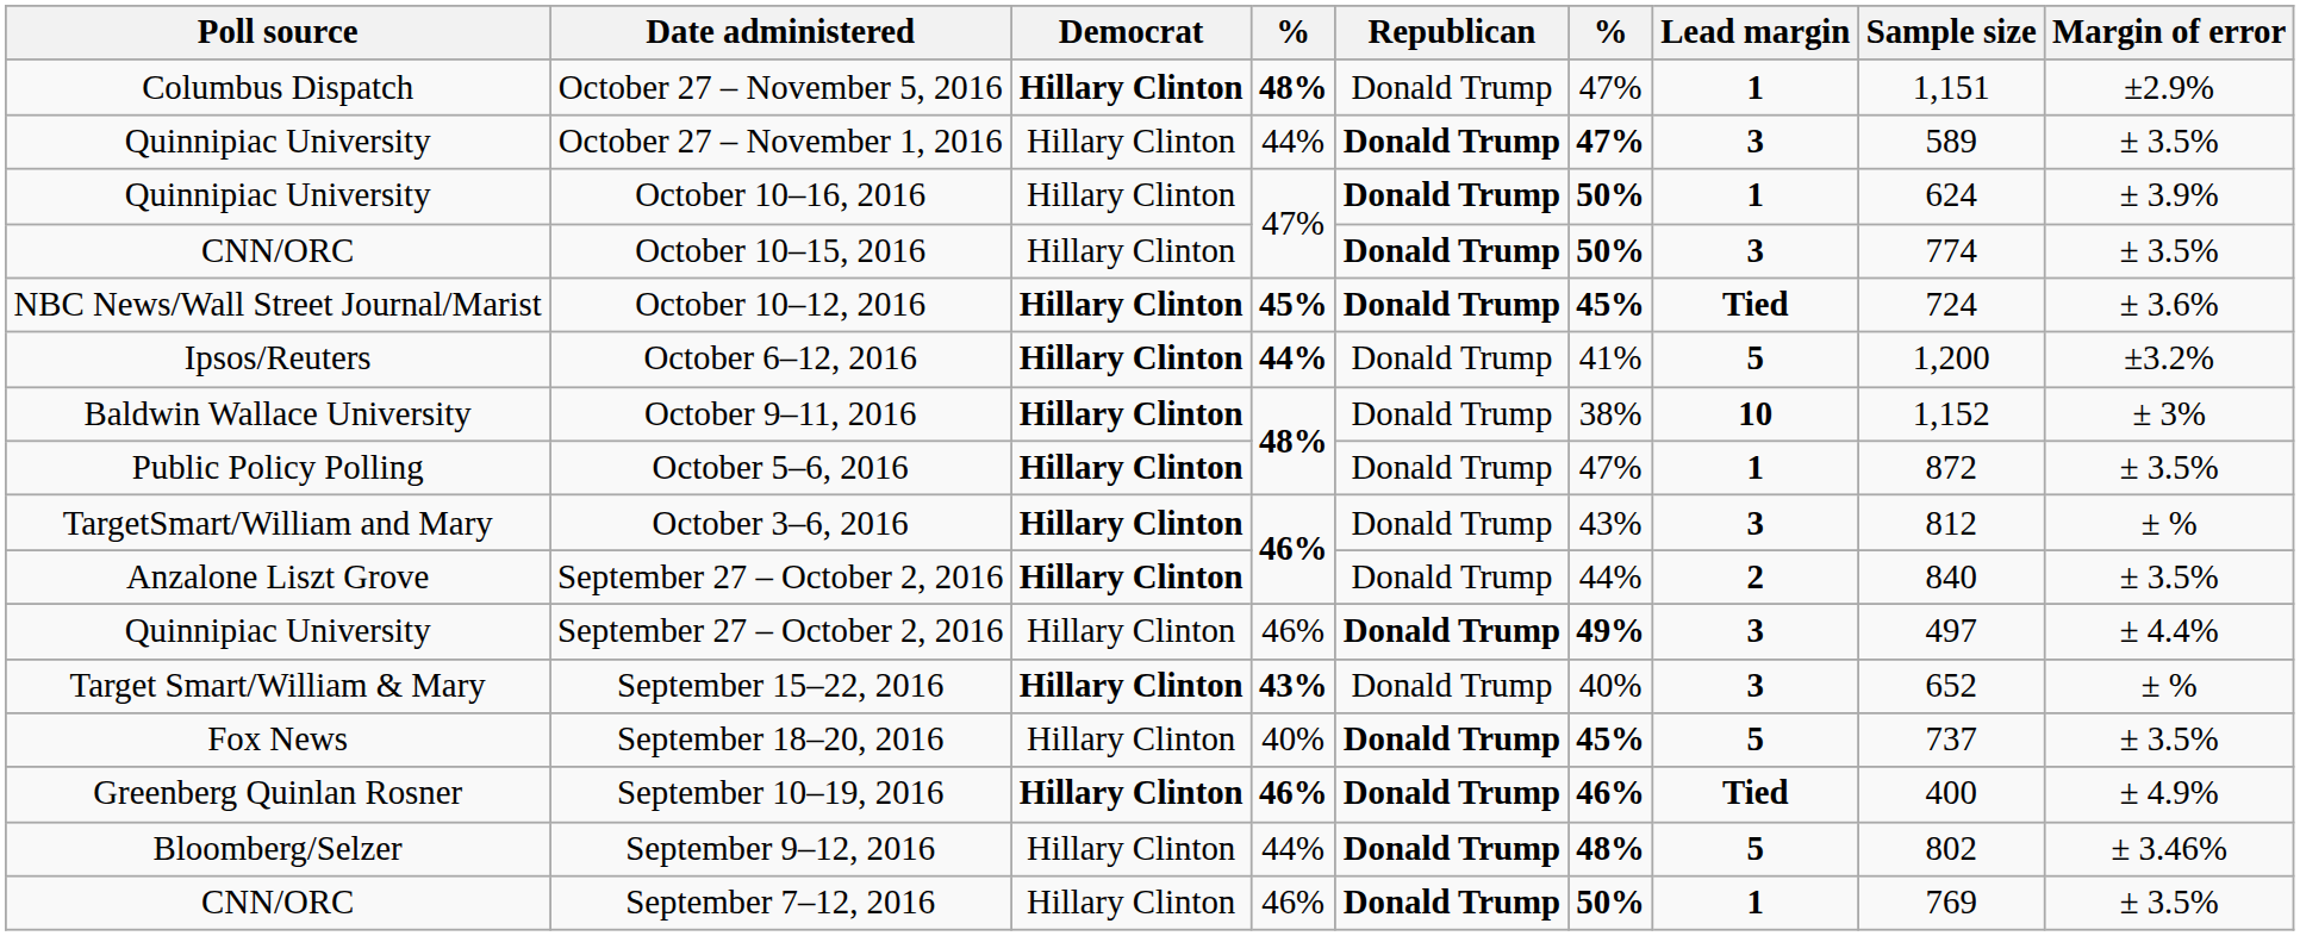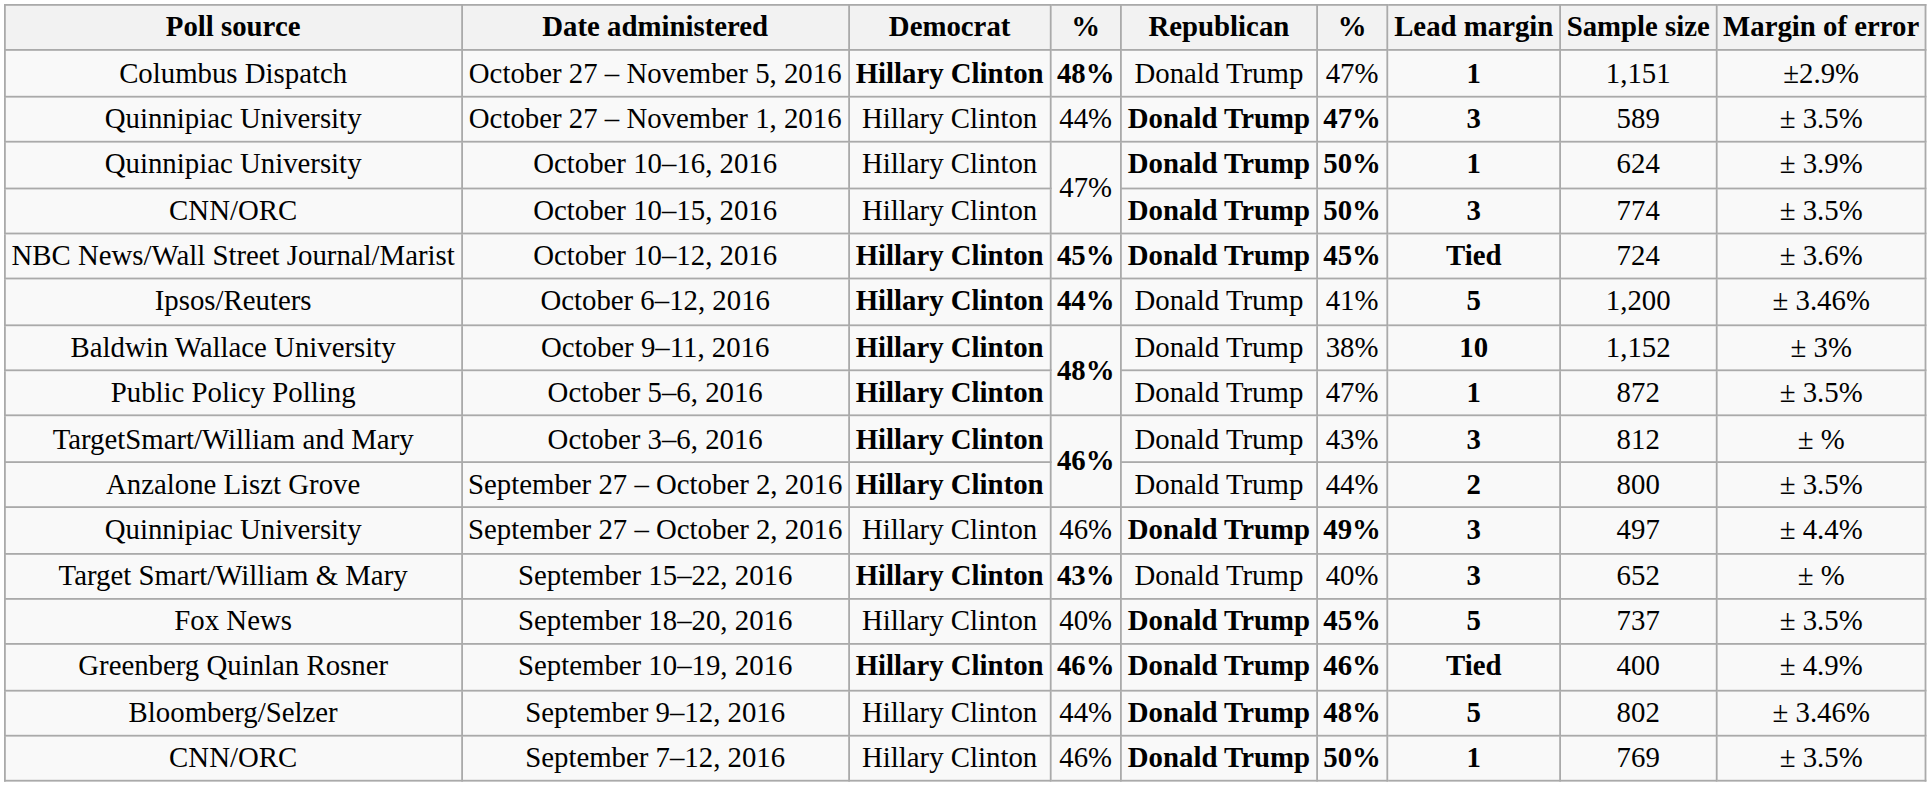 <table class="wikitable" style="text-align:center;">
 <tr>
 <th>Poll source</th>
 <th>Date administered</th>
 <th>Democrat</th>
 <th>%</th>
 <th>Republican</th>
 <th>%</th>
 <th>Lead margin</th>
 <th>Sample size</th>
 <th>Margin of error</th>
 </tr>
 <tr>
 <td>Columbus Dispatch</td>
 <td>October 27 – November 5, 2016</td>
 <td><strong>Hillary Clinton</strong></td>
 <td><strong>48%</strong></td>
 <td>Donald Trump</td>
 <td>47%</td>
 <td><strong>1</strong></td>
 <td>1,151</td>
 <td>±2.9%</td>
 </tr>
 <tr>
 <td>Quinnipiac University</td>
 <td>October 27 – November 1, 2016</td>
 <td>Hillary Clinton</td>
 <td>44%</td>
 <td><strong>Donald Trump</strong></td>
 <td><strong>47%</strong></td>
 <td><strong>3</strong></td>
 <td>589</td>
 <td>± 3.5%</td>
 </tr>
 <tr>
 <td>Quinnipiac University</td>
 <td>October 10–16, 2016</td>
 <td>Hillary Clinton</td>
 <td rowspan="2">47%</td>
 <td><strong>Donald Trump</strong></td>
 <td><strong>50%</strong></td>
 <td><strong>1</strong></td>
 <td>624</td>
 <td>± 3.9%</td>
 </tr>
 <tr>
 <td>CNN/ORC</td>
 <td>October 10–15, 2016</td>
 <td>Hillary Clinton</td>
 <td><strong>Donald Trump</strong></td>
 <td><strong>50%</strong></td>
 <td><strong>3</strong></td>
 <td>774</td>
 <td>± 3.5%</td>
 </tr>
 <tr>
 <td>NBC News/Wall Street Journal/Marist</td>
 <td>October 10–12, 2016</td>
 <td><strong>Hillary Clinton</strong></td>
 <td><strong>45%</strong></td>
 <td><strong>Donald Trump</strong></td>
 <td><strong>45%</strong></td>
 <td align="center"><strong>Tied</strong></td>
 <td>724</td>
 <td>± 3.6%</td>
 </tr>
 <tr>
 <td>Ipsos/Reuters</td>
 <td>October 6–12, 2016</td>
 <td><strong>Hillary Clinton</strong></td>
 <td><strong>44%</strong></td>
 <td>Donald Trump</td>
 <td>41%</td>
 <td><strong>5</strong></td>
 <td>1,200</td>
-<td>±3.2%</td>
+<td>± 3.46%</td>
 </tr>
 <tr>
 <td>Baldwin Wallace University</td>
 <td>October 9–11, 2016</td>
 <td><strong>Hillary Clinton</strong></td>
 <td rowspan="2" ><strong>48%</strong></td>
 <td>Donald Trump</td>
 <td>38%</td>
 <td><strong>10</strong></td>
 <td>1,152</td>
 <td>± 3%</td>
 </tr>
 <tr>
 <td>Public Policy Polling</td>
 <td>October 5–6, 2016</td>
 <td><strong>Hillary Clinton</strong></td>
 <td>Donald Trump</td>
 <td>47%</td>
 <td><strong>1</strong></td>
 <td>872</td>
 <td>± 3.5%</td>
 </tr>
 <tr>
 <td>TargetSmart/William and Mary</td>
 <td>October 3–6, 2016</td>
 <td><strong>Hillary Clinton</strong></td>
 <td rowspan="2" ><strong>46%</strong></td>
 <td>Donald Trump</td>
 <td>43%</td>
 <td><strong>3</strong></td>
 <td>812</td>
 <td>± %</td>
 </tr>
 <tr>
 <td>Anzalone Liszt Grove</td>
 <td>September 27 – October 2, 2016</td>
 <td><strong>Hillary Clinton</strong></td>
 <td>Donald Trump</td>
 <td>44%</td>
 <td><strong>2</strong></td>
-<td>840</td>
+<td>800</td>
 <td>± 3.5%</td>
 </tr>
 <tr>
 <td>Quinnipiac University</td>
 <td>September 27 – October 2, 2016</td>
 <td>Hillary Clinton</td>
 <td>46%</td>
 <td><strong>Donald Trump</strong></td>
 <td><strong>49%</strong></td>
 <td><strong>3</strong></td>
 <td>497</td>
 <td>± 4.4%</td>
 </tr>
 <tr>
 <td>Target Smart/William & Mary</td>
 <td>September 15–22, 2016</td>
 <td><strong>Hillary Clinton</strong></td>
 <td><strong>43%</strong></td>
 <td>Donald Trump</td>
 <td>40%</td>
 <td><strong>3</strong></td>
 <td>652</td>
 <td>± %</td>
 </tr>
 <tr>
 <td>Fox News</td>
 <td>September 18–20, 2016</td>
 <td>Hillary Clinton</td>
 <td>40%</td>
 <td><strong>Donald Trump</strong></td>
 <td><strong>45%</strong></td>
 <td><strong>5</strong></td>
 <td>737</td>
 <td>± 3.5%</td>
 </tr>
 <tr>
 <td>Greenberg Quinlan Rosner</td>
 <td>September 10–19, 2016</td>
 <td><strong>Hillary Clinton</strong></td>
 <td><strong>46%</strong></td>
 <td><strong>Donald Trump</strong></td>
 <td><strong>46%</strong></td>
 <td align="center"><strong>Tied</strong></td>
 <td>400</td>
 <td>± 4.9%</td>
 </tr>
 <tr>
 <td>Bloomberg/Selzer</td>
 <td>September 9–12, 2016</td>
 <td>Hillary Clinton</td>
 <td>44%</td>
 <td><strong>Donald Trump</strong></td>
 <td><strong>48%</strong></td>
 <td><strong>5</strong></td>
 <td>802</td>
 <td>± 3.46%</td>
 </tr>
 <tr>
 <td>CNN/ORC</td>
 <td>September 7–12, 2016</td>
 <td>Hillary Clinton</td>
 <td>46%</td>
 <td><strong>Donald Trump</strong></td>
 <td><strong>50%</strong></td>
 <td><strong>1</strong></td>
 <td>769</td>
 <td>± 3.5%</td>
 </tr>
 </table>
